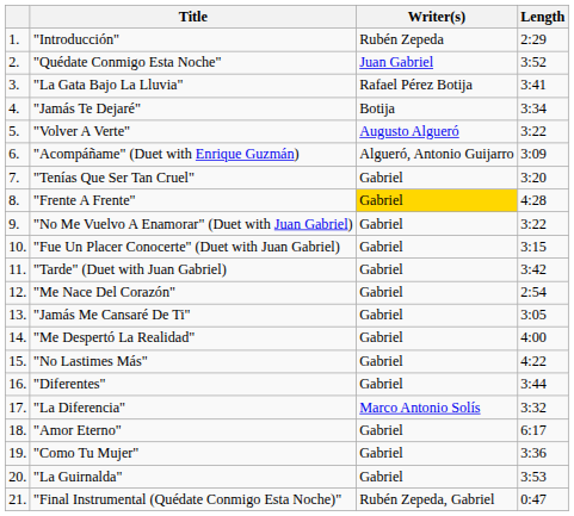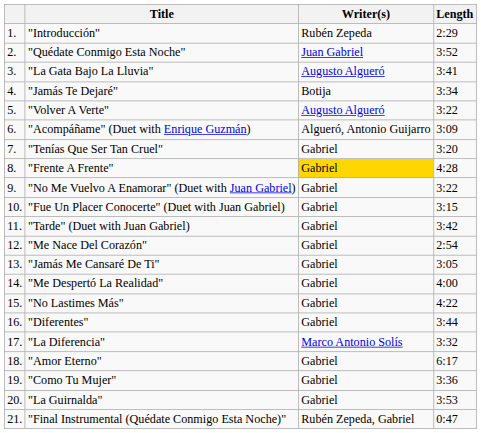 <table class="wikitable">
 <tr>
 <th></th>
 <th>Title</th>
 <th>Writer(s)</th>
 <th>Length</th>
 </tr>
 <tr>
 <td>1.</td>
 <td>"Introducción"</td>
 <td>Rubén Zepeda</td>
 <td>2:29</td>
 </tr>
 <tr>
 <td>2.</td>
 <td>"Quédate Conmigo Esta Noche"</td>
 <td><a href='#'>Juan Gabriel</a></td>
 <td>3:52</td>
 </tr>
 <tr>
 <td>3.</td>
 <td>"La Gata Bajo La Lluvia"</td>
-<td>Rafael Pérez Botija</td>
+<td><a href='#'>Augusto Algueró</a></td>
 <td>3:41</td>
 </tr>
 <tr>
 <td>4.</td>
 <td>"Jamás Te Dejaré"</td>
 <td>Botija</td>
 <td>3:34</td>
 </tr>
 <tr>
 <td>5.</td>
 <td>"Volver A Verte"</td>
 <td><a href='#'>Augusto Algueró</a></td>
 <td>3:22</td>
 </tr>
 <tr>
 <td>6.</td>
 <td>"Acompáñame" (Duet with <a href='#'>Enrique Guzmán</a>)</td>
 <td>Algueró, Antonio Guijarro</td>
 <td>3:09</td>
 </tr>
 <tr>
 <td>7.</td>
 <td>"Tenías Que Ser Tan Cruel"</td>
 <td>Gabriel</td>
 <td>3:20</td>
 </tr>
 <tr>
 <td>8.</td>
 <td>"Frente A Frente"</td>
 <td style="background: gold;">Gabriel</td>
 <td>4:28</td>
 </tr>
 <tr>
 <td>9.</td>
 <td>"No Me Vuelvo A Enamorar" (Duet with <a href='#'>Juan Gabriel</a>)</td>
 <td>Gabriel</td>
 <td>3:22</td>
 </tr>
 <tr>
 <td>10.</td>
 <td>"Fue Un Placer Conocerte" (Duet with Juan Gabriel)</td>
 <td>Gabriel</td>
 <td>3:15</td>
 </tr>
 <tr>
 <td>11.</td>
 <td>"Tarde" (Duet with Juan Gabriel)</td>
 <td>Gabriel</td>
 <td>3:42</td>
 </tr>
 <tr>
 <td>12.</td>
 <td>"Me Nace Del Corazón"</td>
 <td>Gabriel</td>
 <td>2:54</td>
 </tr>
 <tr>
 <td>13.</td>
 <td>"Jamás Me Cansaré De Ti"</td>
 <td>Gabriel</td>
 <td>3:05</td>
 </tr>
 <tr>
 <td>14.</td>
 <td>"Me Despertó La Realidad"</td>
 <td>Gabriel</td>
 <td>4:00</td>
 </tr>
 <tr>
 <td>15.</td>
 <td>"No Lastimes Más"</td>
 <td>Gabriel</td>
 <td>4:22</td>
 </tr>
 <tr>
 <td>16.</td>
 <td>"Diferentes"</td>
 <td>Gabriel</td>
 <td>3:44</td>
 </tr>
 <tr>
 <td>17.</td>
 <td>"La Diferencia"</td>
 <td><a href='#'>Marco Antonio Solís</a></td>
 <td>3:32</td>
 </tr>
 <tr>
 <td>18.</td>
 <td>"Amor Eterno"</td>
 <td>Gabriel</td>
 <td>6:17</td>
 </tr>
 <tr>
 <td>19.</td>
 <td>"Como Tu Mujer"</td>
 <td>Gabriel</td>
 <td>3:36</td>
 </tr>
 <tr>
 <td>20.</td>
 <td>"La Guirnalda"</td>
 <td>Gabriel</td>
 <td>3:53</td>
 </tr>
 <tr>
 <td>21.</td>
 <td>"Final Instrumental (Quédate Conmigo Esta Noche)"</td>
 <td>Rubén Zepeda, Gabriel</td>
 <td>0:47</td>
 </tr>
 </table>
